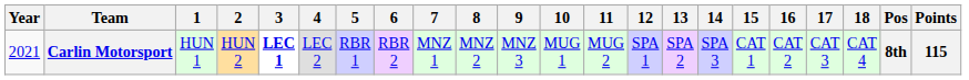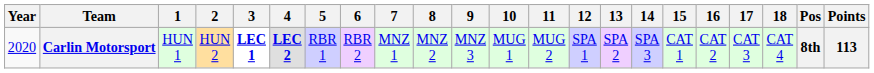 <table class="wikitable" style="text-align:center; font-size:85%">
 <tr>
 <th>Year</th>
 <th>Team</th>
 <th>1</th>
 <th>2</th>
 <th>3</th>
 <th>4</th>
 <th>5</th>
 <th>6</th>
 <th>7</th>
 <th>8</th>
 <th>9</th>
 <th>10</th>
 <th>11</th>
 <th>12</th>
 <th>13</th>
 <th>14</th>
 <th>15</th>
 <th>16</th>
 <th>17</th>
 <th>18</th>
 <th>Pos</th>
 <th>Points</th>
 </tr>
 <tr>
-<td><a href='#'>2021</a></td>
+<td><a href='#'>2020</a></td>
 <th nowrap><a href='#'>Carlin Motorsport</a></th>
 <td style="background:#DFFFDF"><a href='#'>HUN<br>1</a><br></td>
 <td style="background:#FFDF9F"><a href='#'>HUN<br>2</a><br></td>
 <td style="background:#FFFFFF"><strong><a href='#'>LEC<br>1</a><br></strong></td>
-<td style="background:#DFDFDF"><a href='#'>LEC<br>2</a><br></td>
+<td style="background:#DFDFDF"><strong><a href='#'>LEC<br>2</a><br></strong></td>
 <td style="background:#CFCFFF"><a href='#'>RBR<br>1</a><br></td>
 <td style="background:#EFCFFF"><a href='#'>RBR<br>2</a><br></td>
 <td style="background:#DFFFDF"><a href='#'>MNZ<br>1</a><br></td>
 <td style="background:#DFFFDF"><a href='#'>MNZ<br>2</a><br></td>
 <td style="background:#DFFFDF"><a href='#'>MNZ<br>3</a><br></td>
 <td style="background:#DFFFDF"><a href='#'>MUG<br>1</a><br></td>
 <td style="background:#DFFFDF"><a href='#'>MUG<br>2</a><br></td>
 <td style="background:#CFCFFF"><a href='#'>SPA<br>1</a><br></td>
 <td style="background:#EFCFFF"><a href='#'>SPA<br>2</a><br></td>
 <td style="background:#CFCFFF"><a href='#'>SPA<br>3</a><br></td>
 <td style="background:#DFFFDF"><a href='#'>CAT<br>1</a><br></td>
 <td style="background:#DFFFDF"><a href='#'>CAT<br>2</a><br></td>
 <td style="background:#DFFFDF"><a href='#'>CAT<br>3</a><br></td>
 <td style="background:#DFFFDF"><a href='#'>CAT<br>4</a><br></td>
 <th>8th</th>
-<th>115</th>
+<th>113</th>
 </tr>
 </table>
